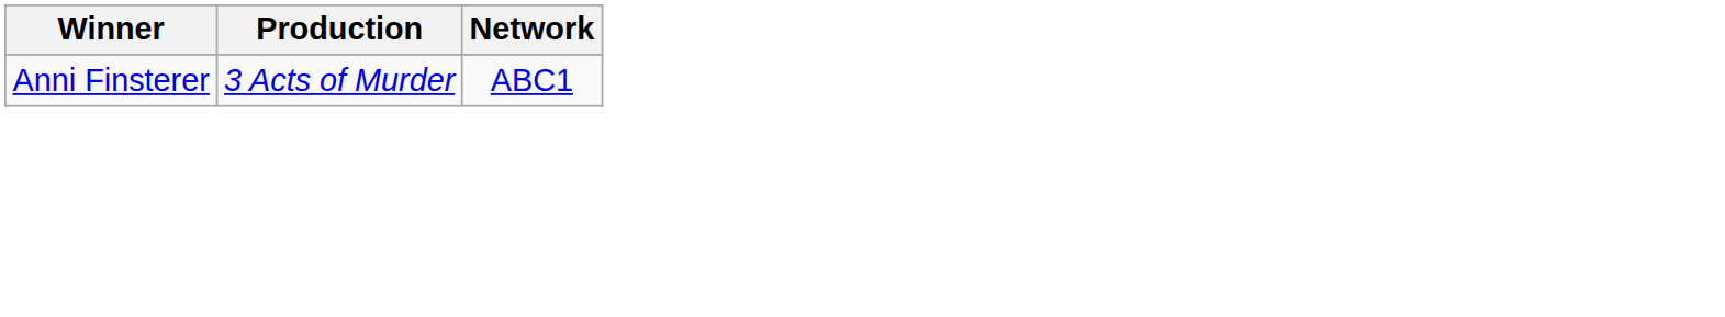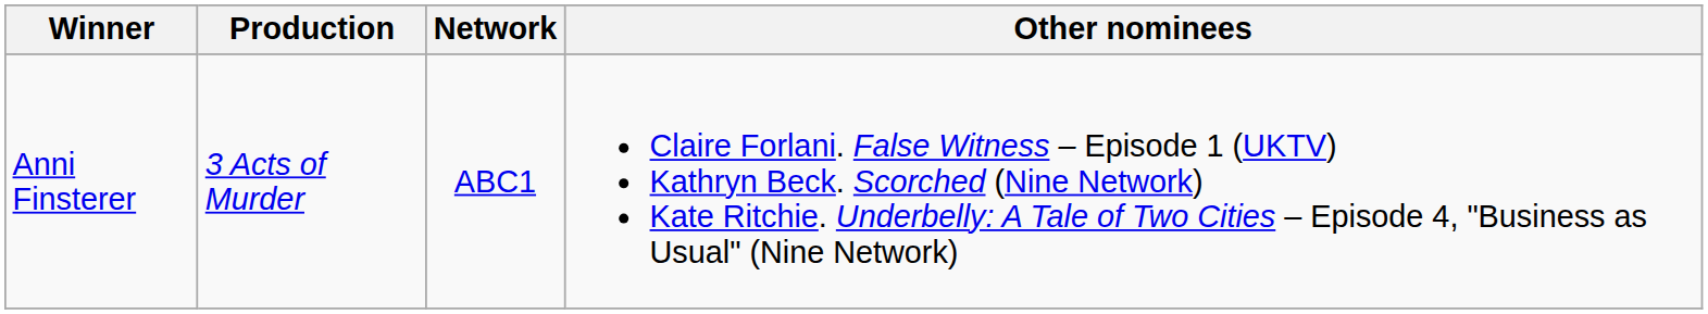 <table class="wikitable">
 <tr>
 <th>Winner</th>
 <th>Production</th>
 <th>Network</th>
+<th>Other nominees</th>
 </tr>
 <tr>
 <td><a href='#'>Anni Finsterer</a></td>
 <td><em><a href='#'>3 Acts of Murder</a></em></td>
 <td align="center"><a href='#'>ABC1</a></td>
+<td><br><ul><li><a href='#'>Claire Forlani</a>. <em><a href='#'>False Witness</a> –</em> Episode 1 (<a href='#'>UKTV</a>)</li><li><a href='#'>Kathryn Beck</a>. <em><a href='#'>Scorched</a></em> (<a href='#'>Nine Network</a>)</li><li><a href='#'>Kate Ritchie</a>. <em><a href='#'>Underbelly: A Tale of Two Cities</a></em>  – Episode 4, "Business as Usual" (Nine Network)</li></ul></td>
 </tr>
 </table>
